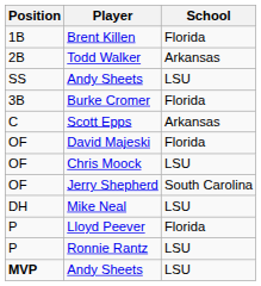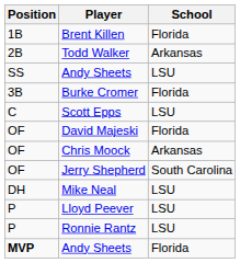 <table class="wikitable">
 <tr>
 <th>Position</th>
 <th>Player</th>
 <th>School</th>
 </tr>
 <tr>
 <td>1B</td>
 <td><a href='#'>Brent Killen</a></td>
 <td>Florida</td>
 </tr>
 <tr>
 <td>2B</td>
 <td><a href='#'>Todd Walker</a></td>
 <td>Arkansas</td>
 </tr>
 <tr>
 <td>SS</td>
 <td><a href='#'>Andy Sheets</a></td>
 <td>LSU</td>
 </tr>
 <tr>
 <td>3B</td>
 <td><a href='#'>Burke Cromer</a></td>
 <td>Florida</td>
 </tr>
 <tr>
 <td>C</td>
 <td><a href='#'>Scott Epps</a></td>
-<td>Arkansas</td>
+<td>LSU</td>
 </tr>
 <tr>
 <td>OF</td>
 <td><a href='#'>David Majeski</a></td>
 <td>Florida</td>
 </tr>
 <tr>
 <td>OF</td>
 <td><a href='#'>Chris Moock</a></td>
-<td>LSU</td>
+<td>Arkansas</td>
 </tr>
 <tr>
 <td>OF</td>
 <td><a href='#'>Jerry Shepherd</a></td>
 <td>South Carolina</td>
 </tr>
 <tr>
 <td>DH</td>
 <td><a href='#'>Mike Neal</a></td>
 <td>LSU</td>
 </tr>
 <tr>
 <td>P</td>
 <td><a href='#'>Lloyd Peever</a></td>
-<td>Florida</td>
+<td>LSU</td>
 </tr>
 <tr>
 <td>P</td>
 <td><a href='#'>Ronnie Rantz</a></td>
 <td>LSU</td>
 </tr>
 <tr>
 <td><strong>MVP</strong></td>
 <td><a href='#'>Andy Sheets</a></td>
-<td>LSU</td>
+<td>Florida</td>
 </tr>
 </table>
